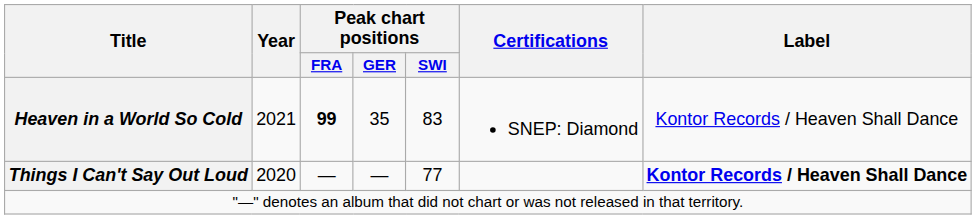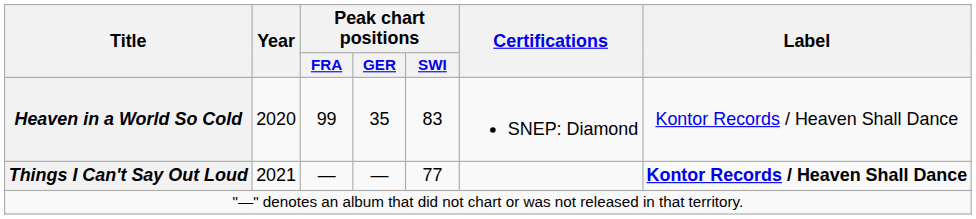 <table class="wikitable plainrowheaders" style="text-align:center;">
 <tr>
 <th scope="col" rowspan="2">Title</th>
 <th scope="col" rowspan="2">Year</th>
 <th colspan="3" scope="col">Peak chart positions</th>
 <th rowspan="2"><a href='#'>Certifications</a></th>
 <th rowspan="2">Label</th>
 </tr>
 <tr>
 <th scope="col" style="width:3em;font-size:85%;"><a href='#'>FRA</a><br></th>
 <th scope="col" style="width:3em;font-size:85%;"><a href='#'>GER</a><br></th>
 <th scope="col" style="width:3em;font-size:85%;"><a href='#'>SWI</a><br></th>
 </tr>
 <tr>
 <th scope="row"><em>Heaven in a World So Cold</em></th>
-<td>2021</td>
-<td><strong>99</strong></td>
+<td>2020</td>
+<td>99</td>
 <td>35</td>
 <td>83</td>
 <td><br><ul><li>SNEP: Diamond</li></ul></td>
 <td><a href='#'>Kontor Records</a> / Heaven Shall Dance</td>
 </tr>
 <tr>
 <th scope="row"><em>Things I Can't Say Out Loud</em></th>
-<td>2020</td>
+<td>2021</td>
 <td>—</td>
 <td>—</td>
 <td>77</td>
 <td></td>
 <td><strong><a href='#'>Kontor Records</a> / Heaven Shall Dance</strong></td>
 </tr>
 <tr>
 <td colspan="7" style="text-align:center; font-size:85%;">"—" denotes an album that did not chart or was not released in that territory.</td>
 </tr>
 </table>
